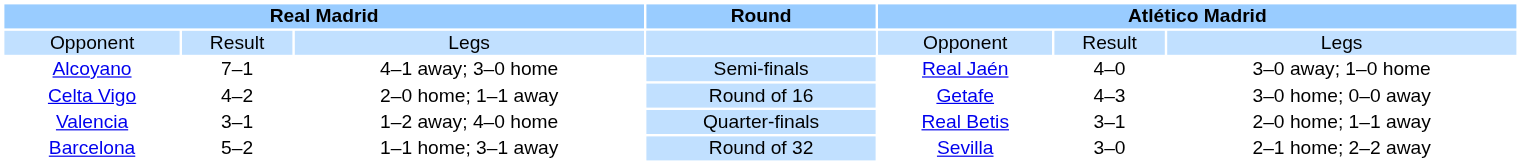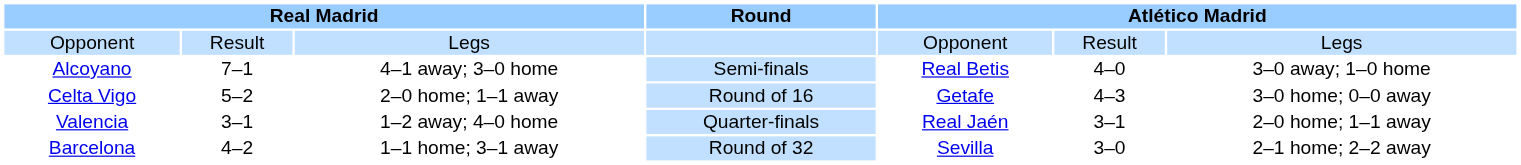 <table width="100%" style="text-align:center">
 <tr valign=top bgcolor=#99ccff>
 <th colspan=3 style="width:1*">Real Madrid</th>
 <th><strong>Round</strong></th>
 <th colspan=3 style="width:1*">Atlético Madrid</th>
 </tr>
 <tr valign=top bgcolor=#c1e0ff>
 <td>Opponent</td>
 <td>Result</td>
 <td>Legs</td>
 <td bgcolor=#c1e0ff></td>
 <td>Opponent</td>
 <td>Result</td>
 <td>Legs</td>
 </tr>
 <tr>
 <td><a href='#'>Alcoyano</a></td>
 <td>7–1</td>
 <td>4–1 away; 3–0 home</td>
 <td bgcolor="#c1e0ff">Semi-finals</td>
-<td><a href='#'>Real Jaén</a></td>
+<td><a href='#'>Real Betis</a></td>
 <td>4–0</td>
 <td>3–0 away; 1–0 home</td>
 </tr>
 <tr>
 <td><a href='#'>Celta Vigo</a></td>
-<td>4–2</td>
+<td>5–2</td>
 <td>2–0 home; 1–1 away</td>
 <td bgcolor="#c1e0ff">Round of 16</td>
 <td><a href='#'>Getafe</a></td>
 <td>4–3</td>
 <td>3–0 home; 0–0 away</td>
 </tr>
 <tr>
 <td><a href='#'>Valencia</a></td>
 <td>3–1</td>
 <td>1–2 away; 4–0 home</td>
 <td bgcolor="#c1e0ff">Quarter-finals</td>
-<td><a href='#'>Real Betis</a></td>
+<td><a href='#'>Real Jaén</a></td>
 <td>3–1</td>
 <td>2–0 home; 1–1 away</td>
 </tr>
 <tr>
 <td><a href='#'>Barcelona</a></td>
-<td>5–2</td>
+<td>4–2</td>
 <td>1–1 home; 3–1 away</td>
 <td bgcolor="#c1e0ff">Round of 32</td>
 <td><a href='#'>Sevilla</a></td>
 <td>3–0</td>
 <td>2–1 home; 2–2 away</td>
 </tr>
 </table>
